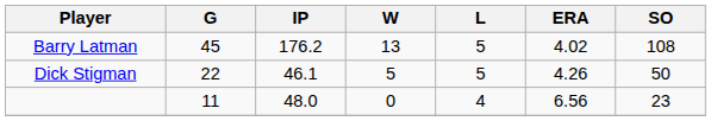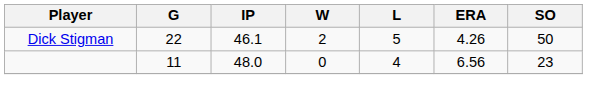 <table class="wikitable sortable">
 <tr>
 <th bgcolor="#DDDDFF" width="16%">Player</th>
 <th bgcolor="#DDDDFF" width="9%">G</th>
 <th bgcolor="#DDDDFF" width="9%">IP</th>
 <th bgcolor="#DDDDFF" width="9%">W</th>
 <th bgcolor="#DDDDFF" width="9%">L</th>
 <th bgcolor="#DDDDFF" width="9%">ERA</th>
 <th bgcolor="#DDDDFF" width="9%">SO</th>
 </tr>
 <tr align="center">
-<td><a href='#'>Barry Latman</a></td>
-<td>45</td>
-<td>176.2</td>
-<td>13</td>
-<td>5</td>
-<td>4.02</td>
-<td>108</td>
-</tr>
-<tr align="center">
 <td><a href='#'>Dick Stigman</a></td>
 <td>22</td>
 <td>46.1</td>
-<td>5</td>
+<td>2</td>
 <td>5</td>
 <td>4.26</td>
 <td>50</td>
 </tr>
 <tr align="center">
 <td></td>
 <td>11</td>
 <td>48.0</td>
 <td>0</td>
 <td>4</td>
 <td>6.56</td>
 <td>23</td>
 </tr>
 <tr align="center">
 </tr>
 </table>
